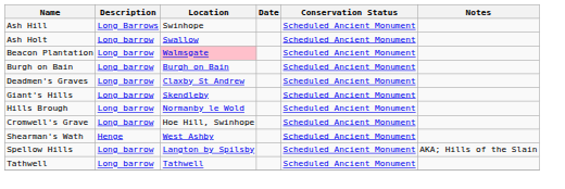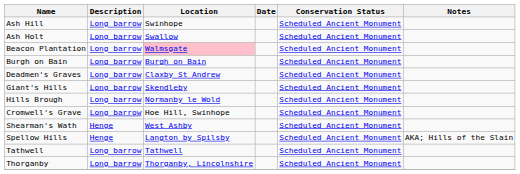 <table class="wikitable">
 <tr>
 <th>Name</th>
 <th>Description</th>
 <th>Location</th>
 <th>Date</th>
 <th>Conservation Status</th>
 <th>Notes</th>
 </tr>
 <tr>
 <td>Ash Hill</td>
-<td><a href='#'>Long Barrows</a></td>
+<td><a href='#'>Long barrow</a></td>
 <td>Swinhope</td>
 <td></td>
 <td><a href='#'>Scheduled Ancient Monument</a></td>
 <td></td>
 </tr>
 <tr>
 <td>Ash Holt</td>
 <td><a href='#'>Long barrow</a></td>
 <td><a href='#'>Swallow</a></td>
 <td></td>
 <td><a href='#'>Scheduled Ancient Monument</a></td>
 <td></td>
 </tr>
 <tr>
 <td>Beacon Plantation</td>
 <td><a href='#'>Long barrow</a></td>
 <td style="background: pink;"><a href='#'>Walmsgate</a></td>
 <td></td>
 <td><a href='#'>Scheduled Ancient Monument</a></td>
 <td></td>
 </tr>
 <tr>
 <td>Burgh on Bain</td>
 <td><a href='#'>Long barrow</a></td>
 <td><a href='#'>Burgh on Bain</a></td>
 <td></td>
 <td><a href='#'>Scheduled Ancient Monument</a></td>
 <td></td>
 </tr>
 <tr>
 <td>Deadmen's Graves</td>
 <td><a href='#'>Long barrow</a></td>
 <td><a href='#'>Claxby St Andrew</a></td>
 <td></td>
 <td><a href='#'>Scheduled Ancient Monument</a></td>
 <td></td>
 </tr>
 <tr>
 <td>Giant's Hills</td>
 <td><a href='#'>Long barrow</a></td>
 <td><a href='#'>Skendleby</a></td>
 <td></td>
 <td><a href='#'>Scheduled Ancient Monument</a></td>
 <td></td>
 </tr>
 <tr>
 <td>Hills Brough</td>
 <td><a href='#'>Long barrow</a></td>
 <td><a href='#'>Normanby le Wold</a></td>
 <td></td>
 <td><a href='#'>Scheduled Ancient Monument</a></td>
 <td></td>
 </tr>
 <tr>
 <td>Cromwell's Grave</td>
 <td><a href='#'>Long barrow</a></td>
 <td>Hoe Hill, Swinhope</td>
 <td></td>
 <td><a href='#'>Scheduled Ancient Monument</a></td>
 <td></td>
 </tr>
 <tr>
 <td>Shearman's Wath</td>
 <td><a href='#'>Henge</a></td>
 <td><a href='#'>West Ashby</a></td>
 <td></td>
 <td><a href='#'>Scheduled Ancient Monument</a></td>
 <td></td>
 </tr>
 <tr>
 <td>Spellow Hills</td>
-<td><a href='#'>Long barrow</a></td>
+<td><a href='#'>Henge</a></td>
 <td><a href='#'>Langton by Spilsby</a></td>
 <td></td>
 <td><a href='#'>Scheduled Ancient Monument</a></td>
 <td>AKA; Hills of the Slain</td>
 </tr>
 <tr>
 <td>Tathwell</td>
 <td><a href='#'>Long barrow</a></td>
 <td><a href='#'>Tathwell</a></td>
 <td></td>
 <td><a href='#'>Scheduled Ancient Monument</a></td>
 <td></td>
 </tr>
 <tr>
+<td>Thorganby</td>
+<td><a href='#'>Long barrow</a></td>
+<td><a href='#'>Thorganby, Lincolnshire</a></td>
+<td></td>
+<td><a href='#'>Scheduled Ancient Monument</a></td>
+<td></td>
+</tr>
+<tr>
 </tr>
 </table>
